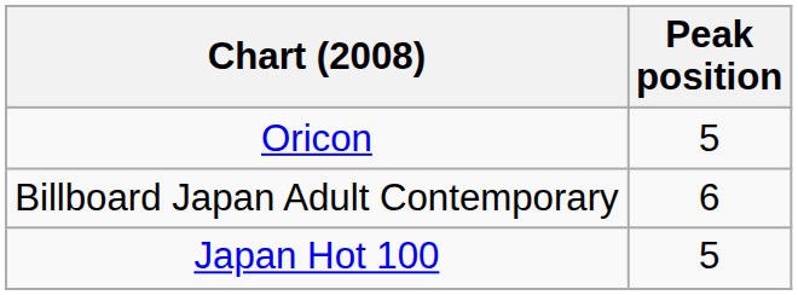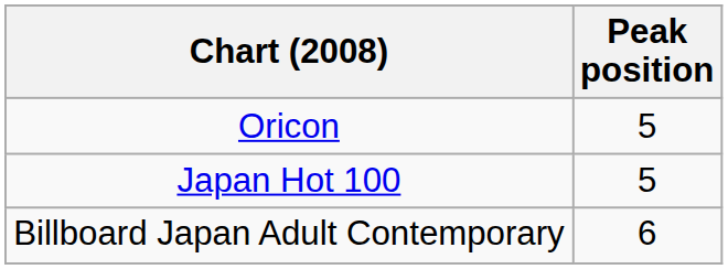 <table class="wikitable sortable">
 <tr>
 <th align="left">Chart (2008)</th>
 <th align="left">Peak<br>position</th>
 </tr>
 <tr>
 <td style="text-align:center"><a href='#'>Oricon</a></td>
 <td style="text-align:center">5</td>
 </tr>
 <tr>
+<td align="center"><a href='#'>Japan Hot 100</a></td>
+<td align="center">5</td>
+</tr>
+<tr>
 <td>Billboard Japan Adult Contemporary</td>
 <td style="text-align:center">6</td>
 </tr>
-<tr>
-<td align="center"><a href='#'>Japan Hot 100</a></td>
-<td align="center">5</td>
-</tr>
 </table>
